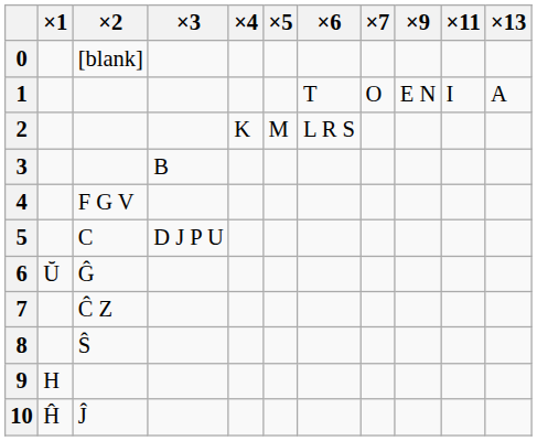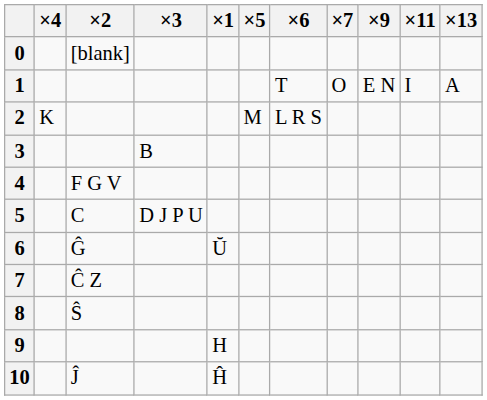 <table class="wikitable floatright">
 <tr>
 <th></th>
-<th>×1</th>
+<th>×4</th>
 <th>×2</th>
 <th>×3</th>
-<th>×4</th>
+<th>×1</th>
 <th>×5</th>
 <th>×6</th>
 <th>×7</th>
 <th>×9</th>
 <th>×11</th>
 <th>×13</th>
 </tr>
 <tr>
 <th>0</th>
 <td></td>
 <td>[blank]</td>
 <td></td>
 <td></td>
 <td></td>
 <td></td>
 <td></td>
 <td></td>
 <td></td>
 <td></td>
 </tr>
 <tr>
 <th>1</th>
 <td></td>
 <td></td>
 <td></td>
 <td></td>
 <td></td>
 <td>T</td>
 <td>O</td>
 <td>E N</td>
 <td>I</td>
 <td>A</td>
 </tr>
 <tr>
 <th>2</th>
+<td>K</td>
 <td></td>
 <td></td>
 <td></td>
-<td>K</td>
 <td>M</td>
 <td>L R S</td>
 <td></td>
 <td></td>
 <td></td>
 <td></td>
 </tr>
 <tr>
 <th>3</th>
 <td></td>
 <td></td>
 <td>B</td>
 <td></td>
 <td></td>
 <td></td>
 <td></td>
 <td></td>
 <td></td>
 <td></td>
 </tr>
 <tr>
 <th>4</th>
 <td></td>
 <td>F G V</td>
 <td></td>
 <td></td>
 <td></td>
 <td></td>
 <td></td>
 <td></td>
 <td></td>
 <td></td>
 </tr>
 <tr>
 <th>5</th>
 <td></td>
 <td>C</td>
 <td>D J P U</td>
 <td></td>
 <td></td>
 <td></td>
 <td></td>
 <td></td>
 <td></td>
 <td></td>
 </tr>
 <tr>
 <th>6</th>
-<td>Ŭ</td>
+<td></td>
 <td>Ĝ</td>
 <td></td>
-<td></td>
+<td>Ŭ</td>
 <td></td>
 <td></td>
 <td></td>
 <td></td>
 <td></td>
 <td></td>
 </tr>
 <tr>
 <th>7</th>
 <td></td>
 <td>Ĉ Z</td>
 <td></td>
 <td></td>
 <td></td>
 <td></td>
 <td></td>
 <td></td>
 <td></td>
 <td></td>
 </tr>
 <tr>
 <th>8</th>
 <td></td>
 <td>Ŝ</td>
 <td></td>
 <td></td>
 <td></td>
 <td></td>
 <td></td>
 <td></td>
 <td></td>
 <td></td>
 </tr>
 <tr>
 <th>9</th>
-<td>H</td>
 <td></td>
 <td></td>
 <td></td>
+<td>H</td>
 <td></td>
 <td></td>
 <td></td>
 <td></td>
 <td></td>
 <td></td>
 </tr>
 <tr>
 <th>10</th>
-<td>Ĥ</td>
+<td></td>
 <td>Ĵ</td>
 <td></td>
-<td></td>
+<td>Ĥ</td>
 <td></td>
 <td></td>
 <td></td>
 <td></td>
 <td></td>
 <td></td>
 </tr>
 </table>
